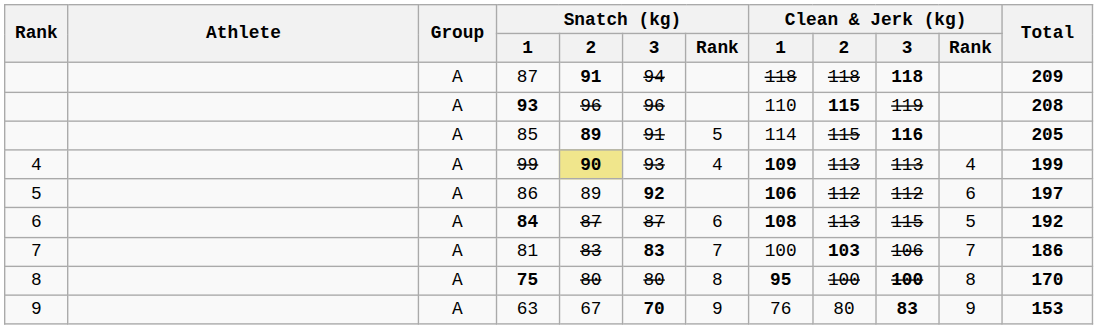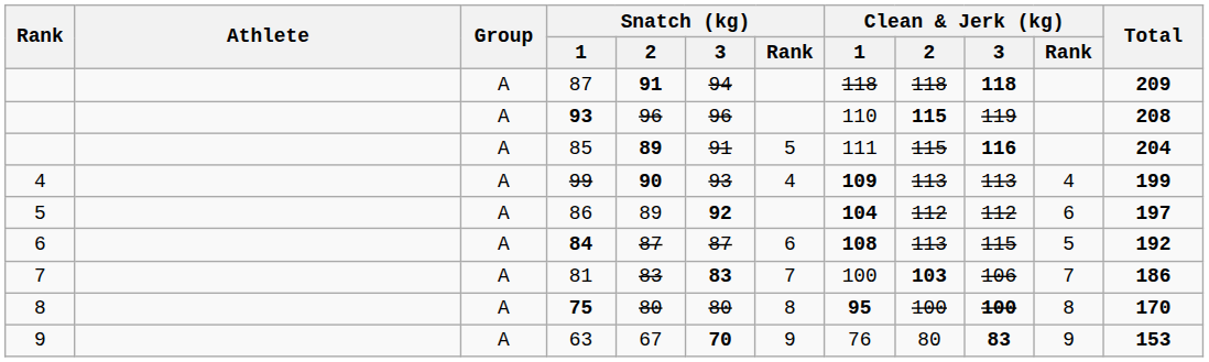 <table class = "wikitable" style="text-align:center;">
 <tr>
 <th rowspan=2 width=40>Rank</th>
 <th rowspan=2 width=250>Athlete</th>
 <th rowspan=2 width=50>Group</th>
 <th colspan=4>Snatch (kg)</th>
 <th colspan=4>Clean & Jerk (kg)</th>
 <th rowspan=2 width=60>Total</th>
 </tr>
 <tr>
 <th width=40>1</th>
 <th width=40>2</th>
 <th width=40>3</th>
 <th width=40>Rank</th>
 <th width=40>1</th>
 <th width=40>2</th>
 <th width=40>3</th>
 <th width=40>Rank</th>
 </tr>
 <tr>
 <td></td>
 <td align=left></td>
 <td>A</td>
 <td>87</td>
 <td><strong>91</strong></td>
 <td><s>94</s></td>
 <td></td>
 <td><s>118</s></td>
 <td><s>118</s></td>
 <td><strong>118</strong></td>
 <td></td>
 <td><strong>209</strong></td>
 </tr>
 <tr>
 <td></td>
 <td align=left></td>
 <td>A</td>
 <td><strong>93</strong></td>
 <td><s>96</s></td>
 <td><s>96</s></td>
 <td></td>
 <td>110</td>
 <td><strong>115</strong></td>
 <td><s>119</s></td>
 <td></td>
 <td><strong>208</strong></td>
 </tr>
 <tr>
 <td></td>
 <td align=left></td>
 <td>A</td>
 <td>85</td>
 <td><strong>89</strong></td>
 <td><s>91</s></td>
 <td>5</td>
-<td>114</td>
+<td>111</td>
 <td><s>115</s></td>
 <td><strong>116</strong></td>
 <td></td>
-<td><strong>205</strong></td>
+<td><strong>204</strong></td>
 </tr>
 <tr>
 <td>4</td>
 <td align=left></td>
 <td>A</td>
 <td><s>99</s></td>
-<td style="background: khaki;"><strong>90</strong></td>
+<td><strong>90</strong></td>
 <td><s>93</s></td>
 <td>4</td>
 <td><strong>109</strong></td>
 <td><s>113</s></td>
 <td><s>113</s></td>
 <td>4</td>
 <td><strong>199</strong></td>
 </tr>
 <tr>
 <td>5</td>
 <td align=left></td>
 <td>A</td>
 <td>86</td>
 <td>89</td>
 <td><strong>92</strong></td>
 <td></td>
-<td><strong>106</strong></td>
+<td><strong>104</strong></td>
 <td><s>112</s></td>
 <td><s>112</s></td>
 <td>6</td>
 <td><strong>197</strong></td>
 </tr>
 <tr>
 <td>6</td>
 <td align=left></td>
 <td>A</td>
 <td><strong>84</strong></td>
 <td><s>87</s></td>
 <td><s>87</s></td>
 <td>6</td>
 <td><strong>108</strong></td>
 <td><s>113</s></td>
 <td><s>115</s></td>
 <td>5</td>
 <td><strong>192</strong></td>
 </tr>
 <tr>
 <td>7</td>
 <td align=left></td>
 <td>A</td>
 <td>81</td>
 <td><s>83</s></td>
 <td><strong>83</strong></td>
 <td>7</td>
 <td>100</td>
 <td><strong>103</strong></td>
 <td><s>106</s></td>
 <td>7</td>
 <td><strong>186</strong></td>
 </tr>
 <tr>
 <td>8</td>
 <td align=left></td>
 <td>A</td>
 <td><strong>75</strong></td>
 <td><s>80</s></td>
 <td><s>80</s></td>
 <td>8</td>
 <td><strong>95</strong></td>
 <td><s>100</s></td>
 <td><strong><s>100</s></strong></td>
 <td>8</td>
 <td><strong>170</strong></td>
 </tr>
 <tr>
 <td>9</td>
 <td align=left></td>
 <td>A</td>
 <td>63</td>
 <td>67</td>
 <td><strong>70</strong></td>
 <td>9</td>
 <td>76</td>
 <td>80</td>
 <td><strong>83</strong></td>
 <td>9</td>
 <td><strong>153</strong></td>
 </tr>
 </table>
